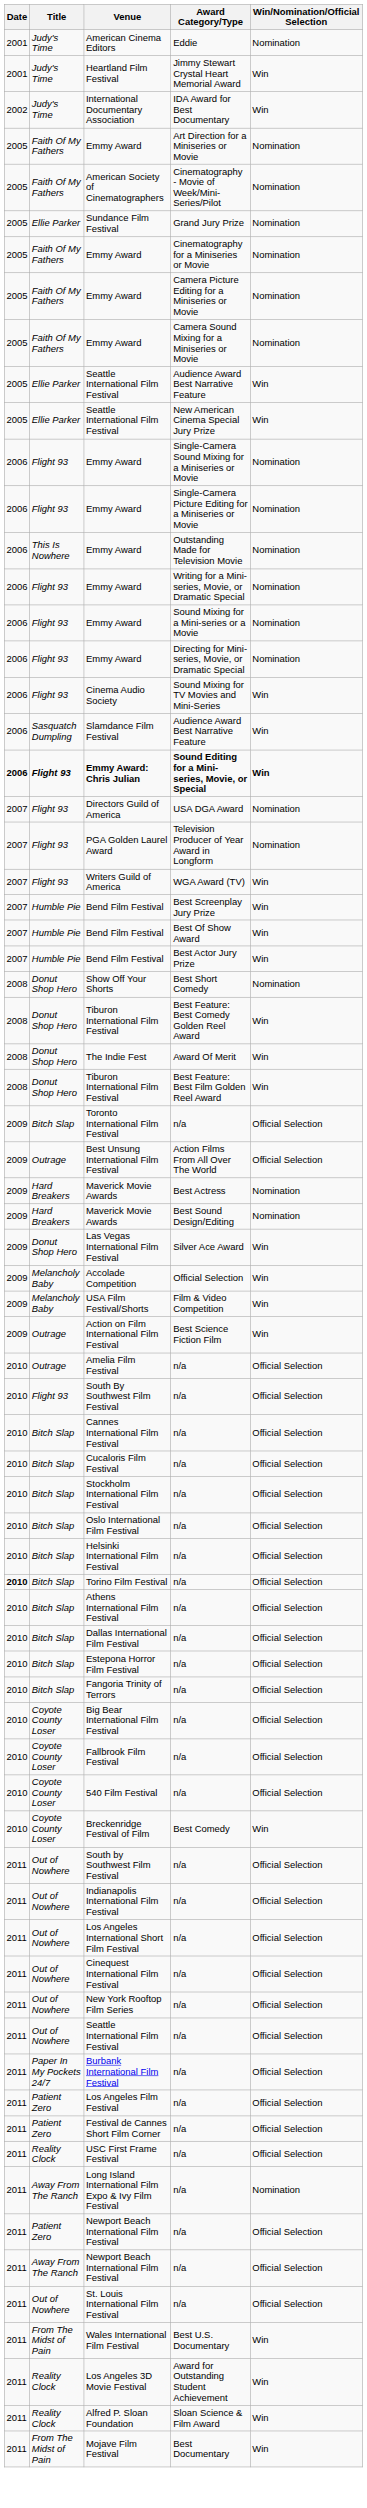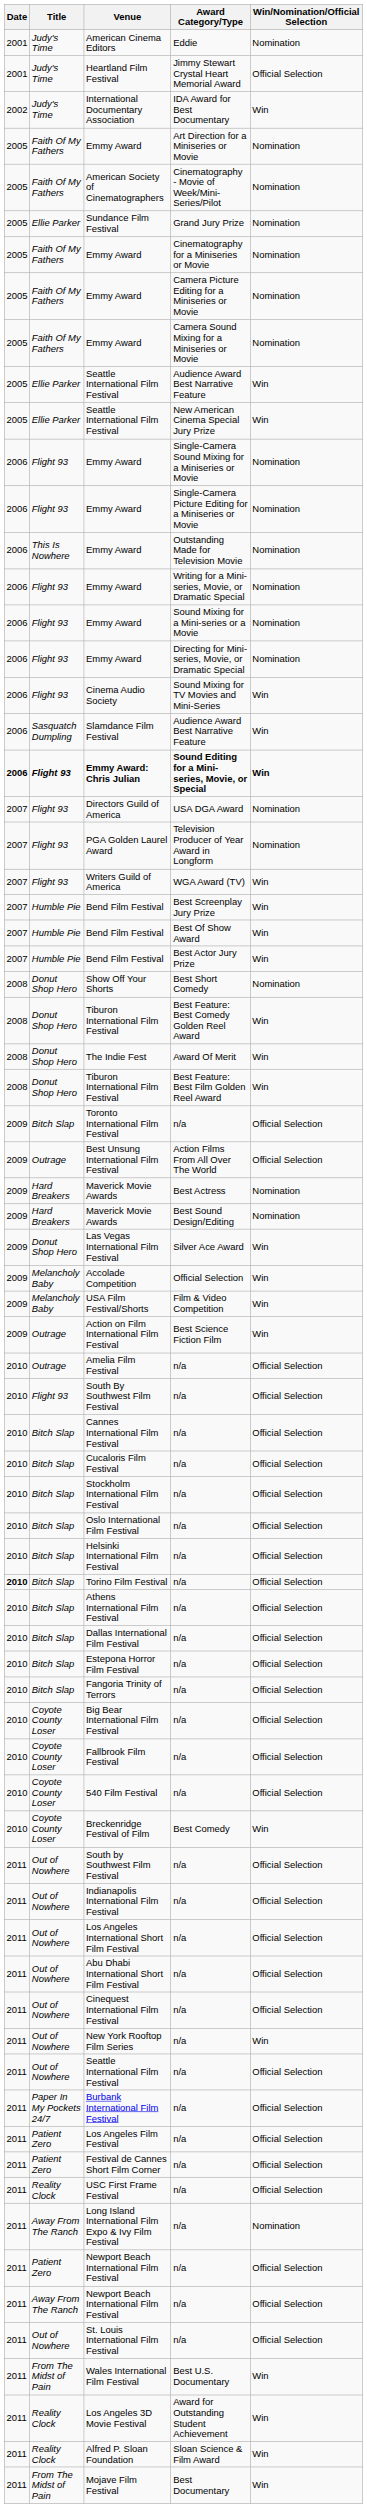 <table class="wikitable">
 <tr>
 <th>Date</th>
 <th>Title</th>
 <th>Venue</th>
 <th>Award Category/Type</th>
 <th>Win/Nomination/Official Selection</th>
 </tr>
 <tr>
 <td>2001</td>
 <td><em>Judy's Time</em></td>
 <td>American Cinema Editors</td>
 <td>Eddie</td>
 <td>Nomination</td>
 </tr>
 <tr>
 <td>2001</td>
 <td><em>Judy's Time</em></td>
 <td>Heartland Film Festival</td>
 <td>Jimmy Stewart Crystal Heart Memorial Award</td>
-<td>Win</td>
+<td>Official Selection</td>
 </tr>
 <tr>
 <td>2002</td>
 <td><em>Judy's Time</em></td>
 <td>International Documentary Association</td>
 <td>IDA Award for Best Documentary</td>
 <td>Win</td>
 </tr>
 <tr>
 <td>2005</td>
 <td><em>Faith Of My Fathers</em></td>
 <td>Emmy Award</td>
 <td>Art Direction for a Miniseries or Movie</td>
 <td>Nomination</td>
 </tr>
 <tr>
 <td>2005</td>
 <td><em>Faith Of My Fathers</em></td>
 <td>American Society of Cinematographers</td>
 <td>Cinematography - Movie of Week/Mini-Series/Pilot</td>
 <td>Nomination</td>
 </tr>
 <tr>
 <td>2005</td>
 <td><em>Ellie Parker</em></td>
 <td>Sundance Film Festival</td>
 <td>Grand Jury Prize</td>
 <td>Nomination</td>
 </tr>
 <tr>
 <td>2005</td>
 <td><em>Faith Of My Fathers</em></td>
 <td>Emmy Award</td>
 <td>Cinematography for a Miniseries or Movie</td>
 <td>Nomination</td>
 </tr>
 <tr>
 <td>2005</td>
 <td><em>Faith Of My Fathers</em></td>
 <td>Emmy Award</td>
 <td>Camera Picture Editing for a Miniseries or Movie</td>
 <td>Nomination</td>
 </tr>
 <tr>
 <td>2005</td>
 <td><em>Faith Of My Fathers</em></td>
 <td>Emmy Award</td>
 <td>Camera Sound Mixing for a Miniseries or Movie</td>
 <td>Nomination</td>
 </tr>
 <tr>
 <td>2005</td>
 <td><em>Ellie Parker</em></td>
 <td>Seattle International Film Festival</td>
 <td>Audience Award Best Narrative Feature</td>
 <td>Win</td>
 </tr>
 <tr>
 <td>2005</td>
 <td><em>Ellie Parker</em></td>
 <td>Seattle International Film Festival</td>
 <td>New American Cinema Special Jury Prize</td>
 <td>Win</td>
 </tr>
 <tr>
 <td>2006</td>
 <td><em>Flight 93</em></td>
 <td>Emmy Award</td>
 <td>Single-Camera Sound Mixing for a Miniseries or Movie</td>
 <td>Nomination</td>
 </tr>
 <tr>
 <td>2006</td>
 <td><em>Flight 93</em></td>
 <td>Emmy Award</td>
 <td>Single-Camera Picture Editing for a Miniseries or Movie</td>
 <td>Nomination</td>
 </tr>
 <tr>
 <td>2006</td>
 <td><em>This Is Nowhere</em></td>
 <td>Emmy Award</td>
 <td>Outstanding Made for Television Movie</td>
 <td>Nomination</td>
 </tr>
 <tr>
 <td>2006</td>
 <td><em>Flight 93</em></td>
 <td>Emmy Award</td>
 <td>Writing for a Mini-series, Movie, or Dramatic Special</td>
 <td>Nomination</td>
 </tr>
 <tr>
 <td>2006</td>
 <td><em>Flight 93</em></td>
 <td>Emmy Award</td>
 <td>Sound Mixing for a Mini-series or a Movie</td>
 <td>Nomination</td>
 </tr>
 <tr>
 <td>2006</td>
 <td><em>Flight 93</em></td>
 <td>Emmy Award</td>
 <td>Directing for Mini-series, Movie, or Dramatic Special</td>
 <td>Nomination</td>
 </tr>
 <tr>
 <td>2006</td>
 <td><em>Flight 93</em></td>
 <td>Cinema Audio Society</td>
 <td>Sound Mixing for TV Movies and Mini-Series</td>
 <td>Win</td>
 </tr>
 <tr>
 <td>2006</td>
 <td><em>Sasquatch Dumpling</em></td>
 <td>Slamdance Film Festival</td>
 <td>Audience Award Best Narrative Feature</td>
 <td>Win</td>
 </tr>
 <tr>
 <td><strong>2006</strong></td>
 <td><strong><em>Flight 93</em></strong></td>
 <td><strong>Emmy Award: Chris Julian</strong></td>
 <td><strong>Sound Editing for a Mini-series, Movie, or Special</strong></td>
 <td><strong>Win</strong></td>
 </tr>
 <tr>
 <td>2007</td>
 <td><em>Flight 93</em></td>
 <td>Directors Guild of America</td>
 <td>USA DGA Award</td>
 <td>Nomination</td>
 </tr>
 <tr>
 <td>2007</td>
 <td><em>Flight 93</em></td>
 <td>PGA Golden Laurel Award</td>
 <td>Television Producer of Year Award in Longform</td>
 <td>Nomination</td>
 </tr>
 <tr>
 <td>2007</td>
 <td><em>Flight 93</em></td>
 <td>Writers Guild of America</td>
 <td>WGA Award (TV)</td>
 <td>Win</td>
 </tr>
 <tr>
 <td>2007</td>
 <td><em>Humble Pie</em></td>
 <td>Bend Film Festival</td>
 <td>Best Screenplay Jury Prize</td>
 <td>Win</td>
 </tr>
 <tr>
 <td>2007</td>
 <td><em>Humble Pie</em></td>
 <td>Bend Film Festival</td>
 <td>Best Of Show Award</td>
 <td>Win</td>
 </tr>
 <tr>
 <td>2007</td>
 <td><em>Humble Pie</em></td>
 <td>Bend Film Festival</td>
 <td>Best Actor Jury Prize</td>
 <td>Win</td>
 </tr>
 <tr>
 <td>2008</td>
 <td><em>Donut Shop Hero</em></td>
 <td>Show Off Your Shorts</td>
 <td>Best Short Comedy</td>
 <td>Nomination</td>
 </tr>
 <tr>
 <td>2008</td>
 <td><em>Donut Shop Hero</em></td>
 <td>Tiburon International Film Festival</td>
 <td>Best Feature: Best Comedy Golden Reel Award</td>
 <td>Win</td>
 </tr>
 <tr>
 <td>2008</td>
 <td><em>Donut Shop Hero</em></td>
 <td>The Indie Fest</td>
 <td>Award Of Merit</td>
 <td>Win</td>
 </tr>
 <tr>
 <td>2008</td>
 <td><em>Donut Shop Hero</em></td>
 <td>Tiburon International Film Festival</td>
 <td>Best Feature: Best Film Golden Reel Award</td>
 <td>Win</td>
 </tr>
 <tr>
 <td>2009</td>
 <td><em>Bitch Slap</em></td>
 <td>Toronto International Film Festival</td>
 <td>n/a</td>
 <td>Official Selection</td>
 </tr>
 <tr>
 <td>2009</td>
 <td><em>Outrage</em></td>
 <td>Best Unsung International Film Festival</td>
 <td>Action Films From All Over The World</td>
 <td>Official Selection</td>
 </tr>
 <tr>
 <td>2009</td>
 <td><em>Hard Breakers</em></td>
 <td>Maverick Movie Awards</td>
 <td>Best Actress</td>
 <td>Nomination</td>
 </tr>
 <tr>
 <td>2009</td>
 <td><em>Hard Breakers</em></td>
 <td>Maverick Movie Awards</td>
 <td>Best Sound Design/Editing</td>
 <td>Nomination</td>
 </tr>
 <tr>
 <td>2009</td>
 <td><em>Donut Shop Hero</em></td>
 <td>Las Vegas International Film Festival</td>
 <td>Silver Ace Award</td>
 <td>Win</td>
 </tr>
 <tr>
 <td>2009</td>
 <td><em>Melancholy Baby</em></td>
 <td>Accolade Competition</td>
 <td>Official Selection</td>
 <td>Win</td>
 </tr>
 <tr>
 <td>2009</td>
 <td><em>Melancholy Baby</em></td>
 <td>USA Film Festival/Shorts</td>
 <td>Film & Video Competition</td>
 <td>Win</td>
 </tr>
 <tr>
 <td>2009</td>
 <td><em>Outrage</em></td>
 <td>Action on Film International Film Festival</td>
 <td>Best Science Fiction Film</td>
 <td>Win</td>
 </tr>
 <tr>
 <td>2010</td>
 <td><em>Outrage</em></td>
 <td>Amelia Film Festival</td>
 <td>n/a</td>
 <td>Official Selection</td>
 </tr>
 <tr>
 <td>2010</td>
 <td><em>Flight 93</em></td>
 <td>South By Southwest Film Festival</td>
 <td>n/a</td>
 <td>Official Selection</td>
 </tr>
 <tr>
 <td>2010</td>
 <td><em>Bitch Slap</em></td>
 <td>Cannes International Film Festival</td>
 <td>n/a</td>
 <td>Official Selection</td>
 </tr>
 <tr>
 <td>2010</td>
 <td><em>Bitch Slap</em></td>
 <td>Cucaloris Film Festival</td>
 <td>n/a</td>
 <td>Official Selection</td>
 </tr>
 <tr>
 <td>2010</td>
 <td><em>Bitch Slap</em></td>
 <td>Stockholm International Film Festival</td>
 <td>n/a</td>
 <td>Official Selection</td>
 </tr>
 <tr>
 <td>2010</td>
 <td><em>Bitch Slap</em></td>
 <td>Oslo International Film Festival</td>
 <td>n/a</td>
 <td>Official Selection</td>
 </tr>
 <tr>
 <td>2010</td>
 <td><em>Bitch Slap</em></td>
 <td>Helsinki International Film Festival</td>
 <td>n/a</td>
 <td>Official Selection</td>
 </tr>
 <tr>
 <td><strong>2010</strong></td>
 <td><em>Bitch Slap</em></td>
 <td>Torino Film Festival</td>
 <td>n/a</td>
 <td>Official Selection</td>
 </tr>
 <tr>
 <td>2010</td>
 <td><em>Bitch Slap</em></td>
 <td>Athens International Film Festival</td>
 <td>n/a</td>
 <td>Official Selection</td>
 </tr>
 <tr>
 <td>2010</td>
 <td><em>Bitch Slap</em></td>
 <td>Dallas International Film Festival</td>
 <td>n/a</td>
 <td>Official Selection</td>
 </tr>
 <tr>
 <td>2010</td>
 <td><em>Bitch Slap</em></td>
 <td>Estepona Horror Film Festival</td>
 <td>n/a</td>
 <td>Official Selection</td>
 </tr>
 <tr>
 <td>2010</td>
 <td><em>Bitch Slap</em></td>
 <td>Fangoria Trinity of Terrors</td>
 <td>n/a</td>
 <td>Official Selection</td>
 </tr>
 <tr>
 <td>2010</td>
 <td><em>Coyote County Loser</em></td>
 <td>Big Bear International Film Festival</td>
 <td>n/a</td>
 <td>Official Selection</td>
 </tr>
 <tr>
 <td>2010</td>
 <td><em>Coyote County Loser</em></td>
 <td>Fallbrook Film Festival</td>
 <td>n/a</td>
 <td>Official Selection</td>
 </tr>
 <tr>
 <td>2010</td>
 <td><em>Coyote County Loser</em></td>
 <td>540 Film Festival</td>
 <td>n/a</td>
 <td>Official Selection</td>
 </tr>
 <tr>
 <td>2010</td>
 <td><em>Coyote County Loser</em></td>
 <td>Breckenridge Festival of Film</td>
 <td>Best Comedy</td>
 <td>Win</td>
 </tr>
 <tr>
 <td>2011</td>
 <td><em>Out of Nowhere</em></td>
 <td>South by Southwest Film Festival</td>
 <td>n/a</td>
 <td>Official Selection</td>
 </tr>
 <tr>
 <td>2011</td>
 <td><em>Out of Nowhere</em></td>
 <td>Indianapolis International Film Festival</td>
 <td>n/a</td>
 <td>Official Selection</td>
 </tr>
 <tr>
 <td>2011</td>
 <td><em>Out of Nowhere</em></td>
 <td>Los Angeles International Short Film Festival</td>
 <td>n/a</td>
 <td>Official Selection</td>
 </tr>
 <tr>
 <td>2011</td>
 <td><em>Out of Nowhere</em></td>
+<td>Abu Dhabi International Short Film Festival</td>
+<td>n/a</td>
+<td>Official Selection</td>
+</tr>
+<tr>
+<td>2011</td>
+<td><em>Out of Nowhere</em></td>
 <td>Cinequest International Film Festival</td>
 <td>n/a</td>
 <td>Official Selection</td>
 </tr>
 <tr>
 <td>2011</td>
 <td><em>Out of Nowhere</em></td>
 <td>New York Rooftop Film Series</td>
 <td>n/a</td>
-<td>Official Selection</td>
+<td>Win</td>
 </tr>
 <tr>
 <td>2011</td>
 <td><em>Out of Nowhere</em></td>
 <td>Seattle International Film Festival</td>
 <td>n/a</td>
 <td>Official Selection</td>
 </tr>
 <tr>
 <td>2011</td>
 <td><em>Paper In My Pockets 24/7</em></td>
 <td><a href='#'>Burbank International Film Festival</a></td>
 <td>n/a</td>
 <td>Official Selection</td>
 </tr>
 <tr>
 <td>2011</td>
 <td><em>Patient Zero</em></td>
 <td>Los Angeles Film Festival</td>
 <td>n/a</td>
 <td>Official Selection</td>
 </tr>
 <tr>
 <td>2011</td>
 <td><em>Patient Zero</em></td>
 <td>Festival de Cannes Short Film Corner</td>
 <td>n/a</td>
 <td>Official Selection</td>
 </tr>
 <tr>
 <td>2011</td>
 <td><em>Reality Clock</em></td>
 <td>USC First Frame Festival</td>
 <td>n/a</td>
 <td>Official Selection</td>
 </tr>
 <tr>
 <td>2011</td>
 <td><em>Away From The Ranch</em></td>
 <td>Long Island International Film Expo & Ivy Film Festival</td>
 <td>n/a</td>
 <td>Nomination</td>
 </tr>
 <tr>
 <td>2011</td>
 <td><em>Patient Zero</em></td>
 <td>Newport Beach International Film Festival</td>
 <td>n/a</td>
 <td>Official Selection</td>
 </tr>
 <tr>
 <td>2011</td>
 <td><em>Away From The Ranch</em></td>
 <td>Newport Beach International Film Festival</td>
 <td>n/a</td>
 <td>Official Selection</td>
 </tr>
 <tr>
 <td>2011</td>
 <td><em>Out of Nowhere</em></td>
 <td>St. Louis International Film Festival</td>
 <td>n/a</td>
 <td>Official Selection</td>
 </tr>
 <tr>
 <td>2011</td>
 <td><em>From The Midst of Pain</em></td>
 <td>Wales International Film Festival</td>
 <td>Best U.S. Documentary</td>
 <td>Win</td>
 </tr>
 <tr>
 <td>2011</td>
 <td><em>Reality Clock</em></td>
 <td>Los Angeles 3D Movie Festival</td>
 <td>Award for Outstanding Student Achievement</td>
 <td>Win</td>
 </tr>
 <tr>
 <td>2011</td>
 <td><em>Reality Clock</em></td>
 <td>Alfred P. Sloan Foundation</td>
 <td>Sloan Science & Film Award</td>
 <td>Win</td>
 </tr>
 <tr>
 <td>2011</td>
 <td><em>From The Midst of Pain</em></td>
 <td>Mojave Film Festival</td>
 <td>Best Documentary</td>
 <td>Win</td>
 </tr>
 </table>
